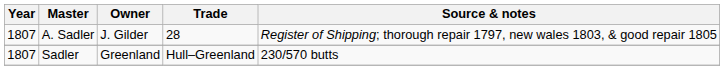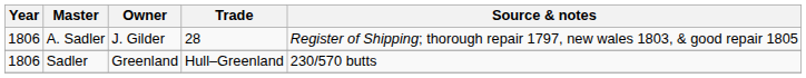 <table class=" wikitable">
 <tr>
 <th>Year</th>
 <th>Master</th>
 <th>Owner</th>
 <th>Trade</th>
 <th>Source & notes</th>
 </tr>
 <tr>
-<td>1807</td>
+<td>1806</td>
 <td>A. Sadler</td>
 <td>J. Gilder</td>
 <td>28</td>
 <td><em>Register of Shipping</em>; thorough repair 1797, new wales 1803, & good repair 1805</td>
 </tr>
 <tr>
 </tr>
 <tr>
-<td>1807</td>
+<td>1806</td>
 <td>Sadler</td>
 <td>Greenland</td>
 <td>Hull–Greenland</td>
 <td>230/570 butts</td>
 </tr>
 <tr>
 </tr>
 </table>
